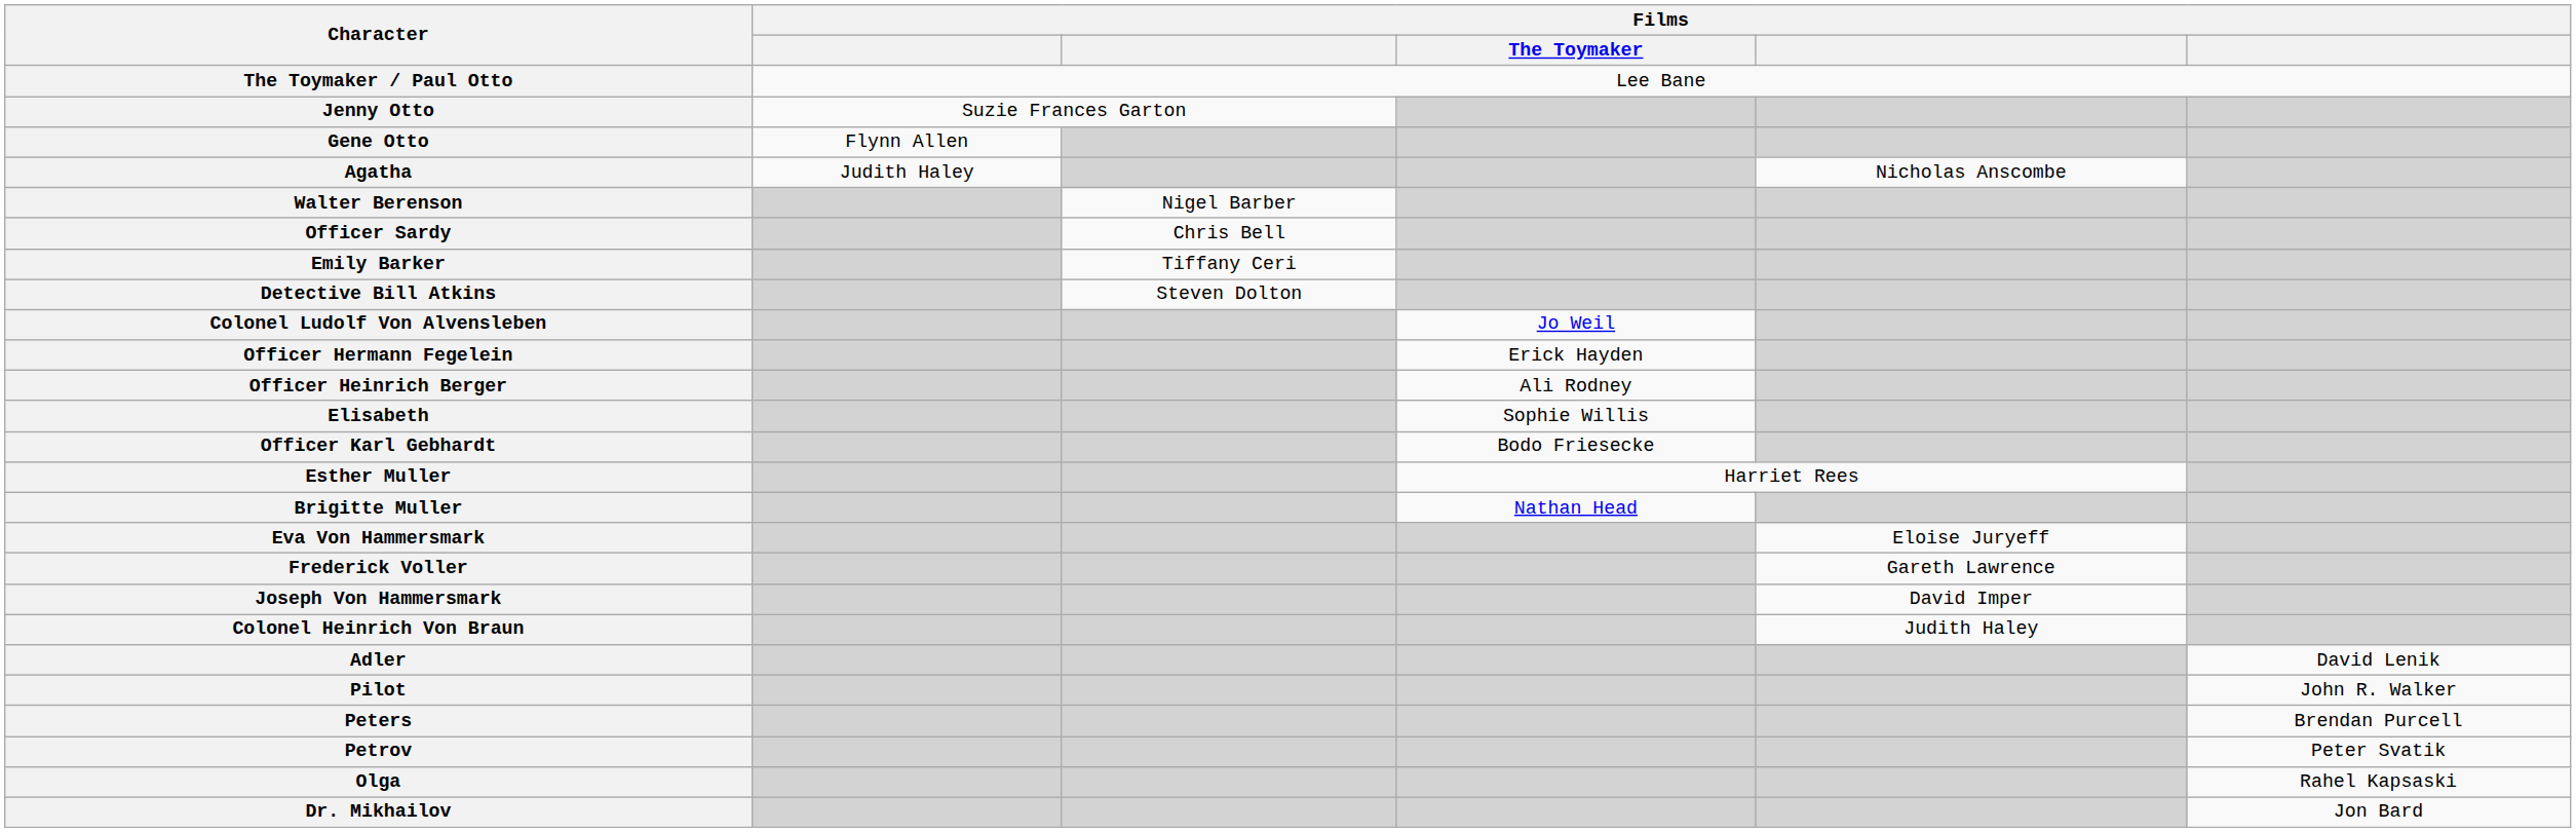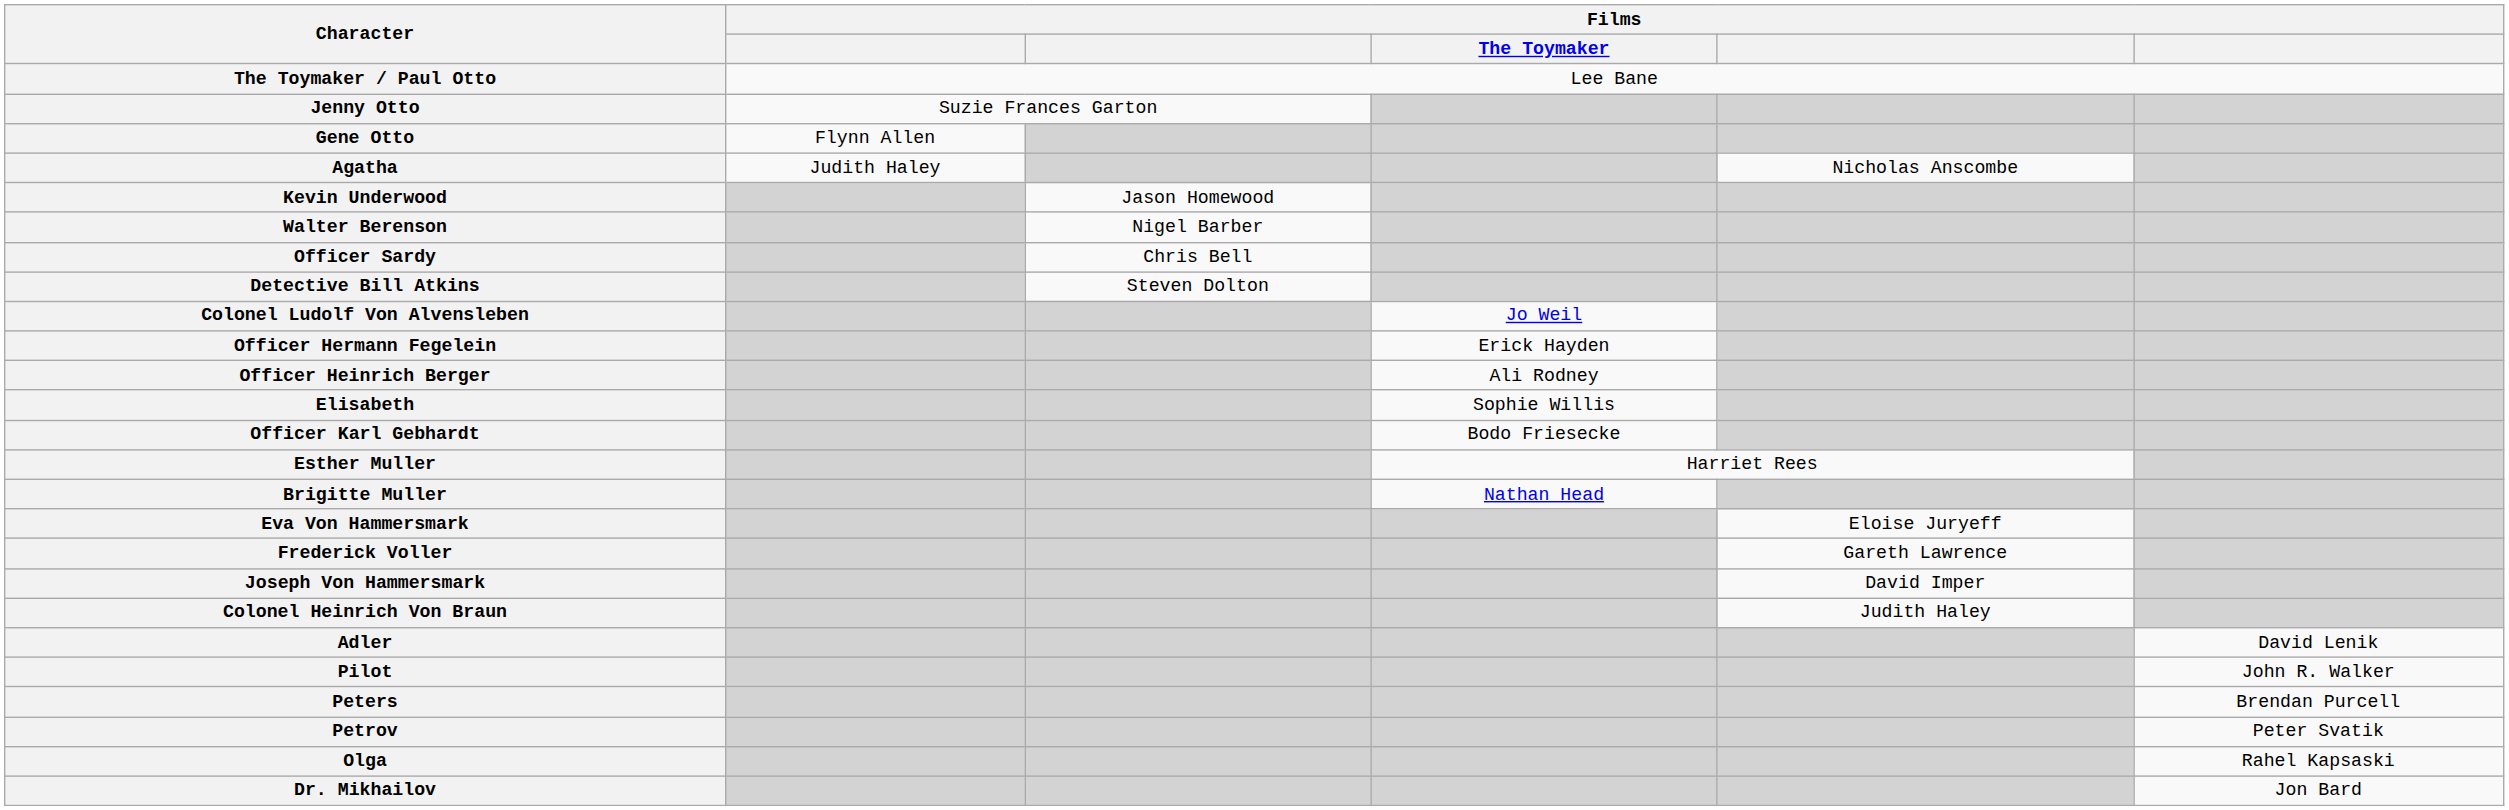 <table class="wikitable" style="text-align:center; width:90%;">
 <tr>
 <th rowspan="2">Character</th>
 <th colspan="5">Films</th>
 </tr>
 <tr>
 <th><em><a href='#'></a></em></th>
 <th><em><a href='#'></a></th>
 <th></em><a href='#'>The Toymaker</a><em></th>
 <th></em><a href='#'></a><em></th>
 <th></em><a href='#'></a><em></th>
 </tr>
 <tr>
 <th>The Toymaker / Paul Otto</th>
 <td colspan="5">Lee Bane</td>
 </tr>
 <tr>
 <th>Jenny Otto</th>
 <td colspan="2">Suzie Frances Garton</td>
 <td style="background-color:#D3D3D3;"></td>
 <td style="background-color:#D3D3D3;"></td>
 <td style="background-color:#D3D3D3;"></td>
 </tr>
 <tr>
 <th>Gene Otto</th>
 <td>Flynn Allen</td>
 <td style="background-color:#D3D3D3;"></td>
 <td style="background-color:#D3D3D3;"></td>
 <td style="background-color:#D3D3D3;"></td>
 <td style="background-color:#D3D3D3;"></td>
 </tr>
 <tr>
 <th>Agatha</th>
 <td>Judith Haley</td>
 <td style="background-color:#D3D3D3;"></td>
 <td style="background-color:#D3D3D3;"></td>
 <td>Nicholas Anscombe</td>
 <td style="background-color:#D3D3D3;"></td>
 </tr>
 <tr>
+<th>Kevin Underwood</th>
+<td style="background-color:#D3D3D3;"></td>
+<td>Jason Homewood</td>
+<td style="background-color:#D3D3D3;"></td>
+<td style="background-color:#D3D3D3;"></td>
+<td style="background-color:#D3D3D3;"></td>
+</tr>
+<tr>
 <th>Walter Berenson</th>
 <td style="background-color:#D3D3D3;"></td>
 <td>Nigel Barber</td>
 <td style="background-color:#D3D3D3;"></td>
 <td style="background-color:#D3D3D3;"></td>
 <td style="background-color:#D3D3D3;"></td>
 </tr>
 <tr>
 <th>Officer Sardy</th>
 <td style="background-color:#D3D3D3;"></td>
 <td>Chris Bell</td>
-<td style="background-color:#D3D3D3;"></td>
-<td style="background-color:#D3D3D3;"></td>
-<td style="background-color:#D3D3D3;"></td>
-</tr>
-<tr>
-<th>Emily Barker</th>
-<td style="background-color:#D3D3D3;"></td>
-<td>Tiffany Ceri</td>
 <td style="background-color:#D3D3D3;"></td>
 <td style="background-color:#D3D3D3;"></td>
 <td style="background-color:#D3D3D3;"></td>
 </tr>
 <tr>
 <th>Detective Bill Atkins</th>
 <td style="background-color:#D3D3D3;"></td>
 <td>Steven Dolton</td>
 <td style="background-color:#D3D3D3;"></td>
 <td style="background-color:#D3D3D3;"></td>
 <td style="background-color:#D3D3D3;"></td>
 </tr>
 <tr>
 <th>Colonel Ludolf Von Alvensleben</th>
 <td style="background-color:#D3D3D3;"></td>
 <td style="background-color:#D3D3D3;"></td>
 <td><a href='#'>Jo Weil</a></td>
 <td style="background-color:#D3D3D3;"></td>
 <td style="background-color:#D3D3D3;"></td>
 </tr>
 <tr>
 <th>Officer Hermann Fegelein</th>
 <td style="background-color:#D3D3D3;"></td>
 <td style="background-color:#D3D3D3;"></td>
 <td>Erick Hayden</td>
 <td style="background-color:#D3D3D3;"></td>
 <td style="background-color:#D3D3D3;"></td>
 </tr>
 <tr>
 <th>Officer Heinrich Berger</th>
 <td style="background-color:#D3D3D3;"></td>
 <td style="background-color:#D3D3D3;"></td>
 <td>Ali Rodney</td>
 <td style="background-color:#D3D3D3;"></td>
 <td style="background-color:#D3D3D3;"></td>
 </tr>
 <tr>
 <th>Elisabeth</th>
 <td style="background-color:#D3D3D3;"></td>
 <td style="background-color:#D3D3D3;"></td>
 <td>Sophie Willis</td>
 <td style="background-color:#D3D3D3;"></td>
 <td style="background-color:#D3D3D3;"></td>
 </tr>
 <tr>
 <th>Officer Karl Gebhardt</th>
 <td style="background-color:#D3D3D3;"></td>
 <td style="background-color:#D3D3D3;"></td>
 <td>Bodo Friesecke</td>
 <td style="background-color:#D3D3D3;"></td>
 <td style="background-color:#D3D3D3;"></td>
 </tr>
 <tr>
 <th>Esther Muller</th>
 <td style="background-color:#D3D3D3;"></td>
 <td style="background-color:#D3D3D3;"></td>
 <td colspan="2">Harriet Rees</td>
 <td style="background-color:#D3D3D3;"></td>
 </tr>
 <tr>
 <th>Brigitte Muller</th>
 <td style="background-color:#D3D3D3;"></td>
 <td style="background-color:#D3D3D3;"></td>
 <td><a href='#'>Nathan Head</a></td>
 <td style="background-color:#D3D3D3;"></td>
 <td style="background-color:#D3D3D3;"></td>
 </tr>
 <tr>
 <th>Eva Von Hammersmark</th>
 <td style="background-color:#D3D3D3;"></td>
 <td style="background-color:#D3D3D3;"></td>
 <td style="background-color:#D3D3D3;"></td>
 <td>Eloise Juryeff</td>
 <td style="background-color:#D3D3D3;"></td>
 </tr>
 <tr>
 <th>Frederick Voller</th>
 <td style="background-color:#D3D3D3;"></td>
 <td style="background-color:#D3D3D3;"></td>
 <td style="background-color:#D3D3D3;"></td>
 <td>Gareth Lawrence</td>
 <td style="background-color:#D3D3D3;"></td>
 </tr>
 <tr>
 <th>Joseph Von Hammersmark</th>
 <td style="background-color:#D3D3D3;"></td>
 <td style="background-color:#D3D3D3;"></td>
 <td style="background-color:#D3D3D3;"></td>
 <td>David Imper</td>
 <td style="background-color:#D3D3D3;"></td>
 </tr>
 <tr>
 <th>Colonel Heinrich Von Braun</th>
 <td style="background-color:#D3D3D3;"></td>
 <td style="background-color:#D3D3D3;"></td>
 <td style="background-color:#D3D3D3;"></td>
 <td>Judith Haley</td>
 <td style="background-color:#D3D3D3;"></td>
 </tr>
 <tr>
 <th>Adler</th>
 <td style="background-color:#D3D3D3;"></td>
 <td style="background-color:#D3D3D3;"></td>
 <td style="background-color:#D3D3D3;"></td>
 <td style="background-color:#D3D3D3;"></td>
 <td>David Lenik</td>
 </tr>
 <tr>
 <th>Pilot</th>
 <td style="background-color:#D3D3D3;"></td>
 <td style="background-color:#D3D3D3;"></td>
 <td style="background-color:#D3D3D3;"></td>
 <td style="background-color:#D3D3D3;"></td>
 <td>John R. Walker</td>
 </tr>
 <tr>
 <th>Peters</th>
 <td style="background-color:#D3D3D3;"></td>
 <td style="background-color:#D3D3D3;"></td>
 <td style="background-color:#D3D3D3;"></td>
 <td style="background-color:#D3D3D3;"></td>
 <td>Brendan Purcell</td>
 </tr>
 <tr>
 <th>Petrov</th>
 <td style="background-color:#D3D3D3;"></td>
 <td style="background-color:#D3D3D3;"></td>
 <td style="background-color:#D3D3D3;"></td>
 <td style="background-color:#D3D3D3;"></td>
 <td>Peter Svatik</td>
 </tr>
 <tr>
 <th>Olga</th>
 <td style="background-color:#D3D3D3;"></td>
 <td style="background-color:#D3D3D3;"></td>
 <td style="background-color:#D3D3D3;"></td>
 <td style="background-color:#D3D3D3;"></td>
 <td>Rahel Kapsaski</td>
 </tr>
 <tr>
 <th>Dr. Mikhailov</th>
 <td style="background-color:#D3D3D3;"></td>
 <td style="background-color:#D3D3D3;"></td>
 <td style="background-color:#D3D3D3;"></td>
 <td style="background-color:#D3D3D3;"></td>
 <td>Jon Bard</td>
 </tr>
 </table>
